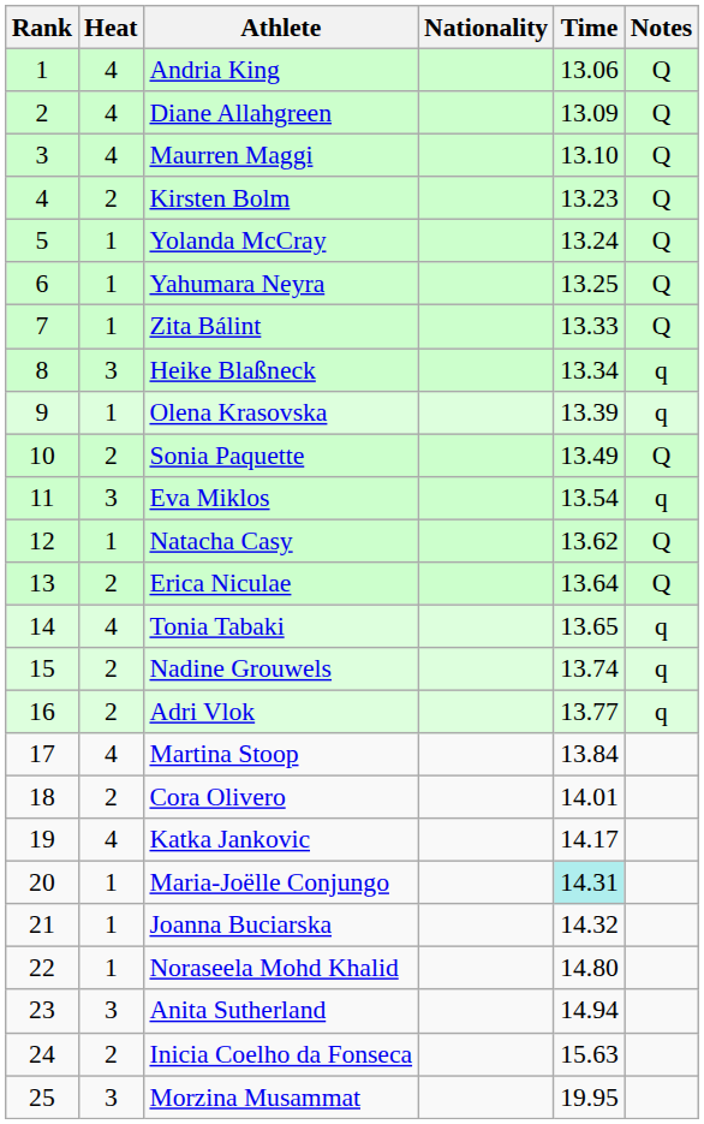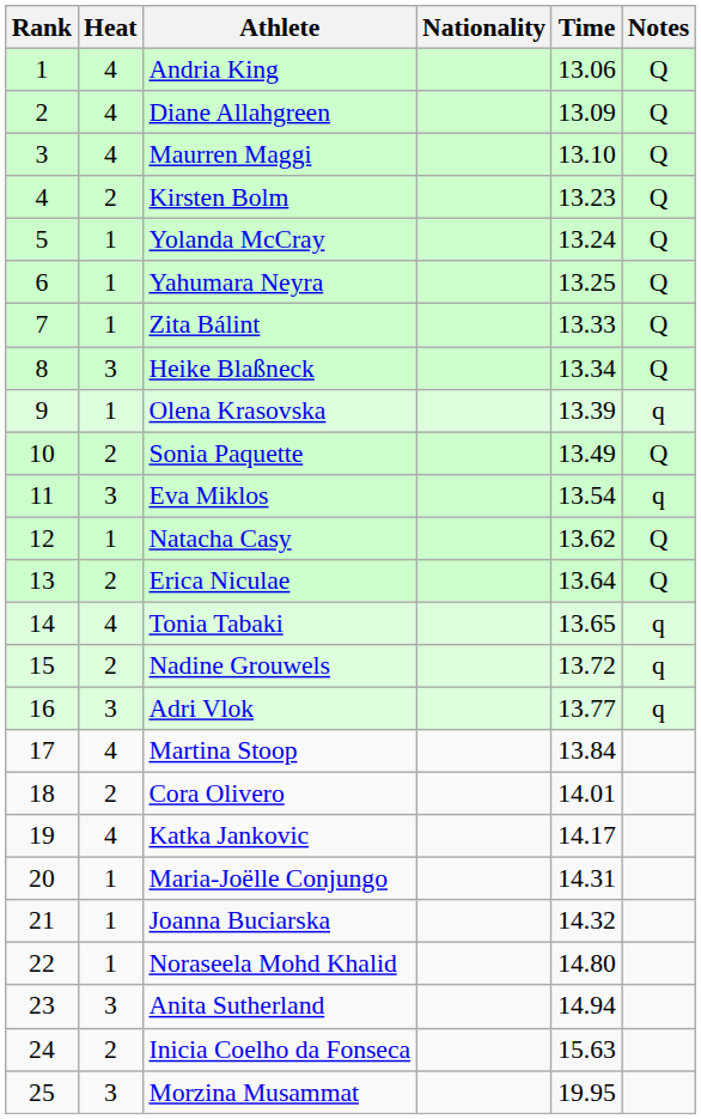 <table class="wikitable sortable" style="text-align:center;font-size:95%">
 <tr>
 <th>Rank</th>
 <th>Heat</th>
 <th>Athlete</th>
 <th>Nationality</th>
 <th>Time</th>
 <th>Notes</th>
 </tr>
 <tr bgcolor=ccffcc>
 <td>1</td>
 <td>4</td>
 <td align="left"><a href='#'>Andria King</a></td>
 <td align=left></td>
 <td>13.06</td>
 <td>Q</td>
 </tr>
 <tr bgcolor=ccffcc>
 <td>2</td>
 <td>4</td>
 <td align="left"><a href='#'>Diane Allahgreen</a></td>
 <td align=left></td>
 <td>13.09</td>
 <td>Q</td>
 </tr>
 <tr bgcolor=ccffcc>
 <td>3</td>
 <td>4</td>
 <td align="left"><a href='#'>Maurren Maggi</a></td>
 <td align=left></td>
 <td>13.10</td>
 <td>Q</td>
 </tr>
 <tr bgcolor=ccffcc>
 <td>4</td>
 <td>2</td>
 <td align="left"><a href='#'>Kirsten Bolm</a></td>
 <td align=left></td>
 <td>13.23</td>
 <td>Q</td>
 </tr>
 <tr bgcolor=ccffcc>
 <td>5</td>
 <td>1</td>
 <td align="left"><a href='#'>Yolanda McCray</a></td>
 <td align=left></td>
 <td>13.24</td>
 <td>Q</td>
 </tr>
 <tr bgcolor=ccffcc>
 <td>6</td>
 <td>1</td>
 <td align="left"><a href='#'>Yahumara Neyra</a></td>
 <td align=left></td>
 <td>13.25</td>
 <td>Q</td>
 </tr>
 <tr bgcolor=ccffcc>
 <td>7</td>
 <td>1</td>
 <td align="left"><a href='#'>Zita Bálint</a></td>
 <td align=left></td>
 <td>13.33</td>
 <td>Q</td>
 </tr>
 <tr bgcolor=ccffcc>
 <td>8</td>
 <td>3</td>
 <td align="left"><a href='#'>Heike Blaßneck</a></td>
 <td align=left></td>
 <td>13.34</td>
-<td>q</td>
+<td>Q</td>
 </tr>
 <tr bgcolor=ddffdd>
 <td>9</td>
 <td>1</td>
 <td align="left"><a href='#'>Olena Krasovska</a></td>
 <td align=left></td>
 <td>13.39</td>
 <td>q</td>
 </tr>
 <tr bgcolor=ccffcc>
 <td>10</td>
 <td>2</td>
 <td align="left"><a href='#'>Sonia Paquette</a></td>
 <td align=left></td>
 <td>13.49</td>
 <td>Q</td>
 </tr>
 <tr bgcolor=ccffcc>
 <td>11</td>
 <td>3</td>
 <td align="left"><a href='#'>Eva Miklos</a></td>
 <td align=left></td>
 <td>13.54</td>
 <td>q</td>
 </tr>
 <tr bgcolor=ccffcc>
 <td>12</td>
 <td>1</td>
 <td align="left"><a href='#'>Natacha Casy</a></td>
 <td align=left></td>
 <td>13.62</td>
 <td>Q</td>
 </tr>
 <tr bgcolor=ccffcc>
 <td>13</td>
 <td>2</td>
 <td align="left"><a href='#'>Erica Niculae</a></td>
 <td align=left></td>
 <td>13.64</td>
 <td>Q</td>
 </tr>
 <tr bgcolor=ddffdd>
 <td>14</td>
 <td>4</td>
 <td align="left"><a href='#'>Tonia Tabaki</a></td>
 <td align=left></td>
 <td>13.65</td>
 <td>q</td>
 </tr>
 <tr bgcolor=ddffdd>
 <td>15</td>
 <td>2</td>
 <td align="left"><a href='#'>Nadine Grouwels</a></td>
 <td align=left></td>
-<td>13.74</td>
+<td>13.72</td>
 <td>q</td>
 </tr>
 <tr bgcolor=ddffdd>
 <td>16</td>
-<td>2</td>
+<td>3</td>
 <td align="left"><a href='#'>Adri Vlok</a></td>
 <td align=left></td>
 <td>13.77</td>
 <td>q</td>
 </tr>
 <tr>
 <td>17</td>
 <td>4</td>
 <td align="left"><a href='#'>Martina Stoop</a></td>
 <td align=left></td>
 <td>13.84</td>
 <td></td>
 </tr>
 <tr>
 <td>18</td>
 <td>2</td>
 <td align="left"><a href='#'>Cora Olivero</a></td>
 <td align=left></td>
 <td>14.01</td>
 <td></td>
 </tr>
 <tr>
 <td>19</td>
 <td>4</td>
 <td align="left"><a href='#'>Katka Jankovic</a></td>
 <td align=left></td>
 <td>14.17</td>
 <td></td>
 </tr>
 <tr>
 <td>20</td>
 <td>1</td>
 <td align="left"><a href='#'>Maria-Joëlle Conjungo</a></td>
 <td align=left></td>
-<td style="background: paleturquoise;">14.31</td>
+<td>14.31</td>
 <td></td>
 </tr>
 <tr>
 <td>21</td>
 <td>1</td>
 <td align="left"><a href='#'>Joanna Buciarska</a></td>
 <td align=left></td>
 <td>14.32</td>
 <td></td>
 </tr>
 <tr>
 <td>22</td>
 <td>1</td>
 <td align="left"><a href='#'>Noraseela Mohd Khalid</a></td>
 <td align=left></td>
 <td>14.80</td>
 <td></td>
 </tr>
 <tr>
 <td>23</td>
 <td>3</td>
 <td align="left"><a href='#'>Anita Sutherland</a></td>
 <td align=left></td>
 <td>14.94</td>
 <td></td>
 </tr>
 <tr>
 <td>24</td>
 <td>2</td>
 <td align="left"><a href='#'>Inicia Coelho da Fonseca</a></td>
 <td align=left></td>
 <td>15.63</td>
 <td></td>
 </tr>
 <tr>
 <td>25</td>
 <td>3</td>
 <td align="left"><a href='#'>Morzina Musammat</a></td>
 <td align=left></td>
 <td>19.95</td>
 <td></td>
 </tr>
 </table>
